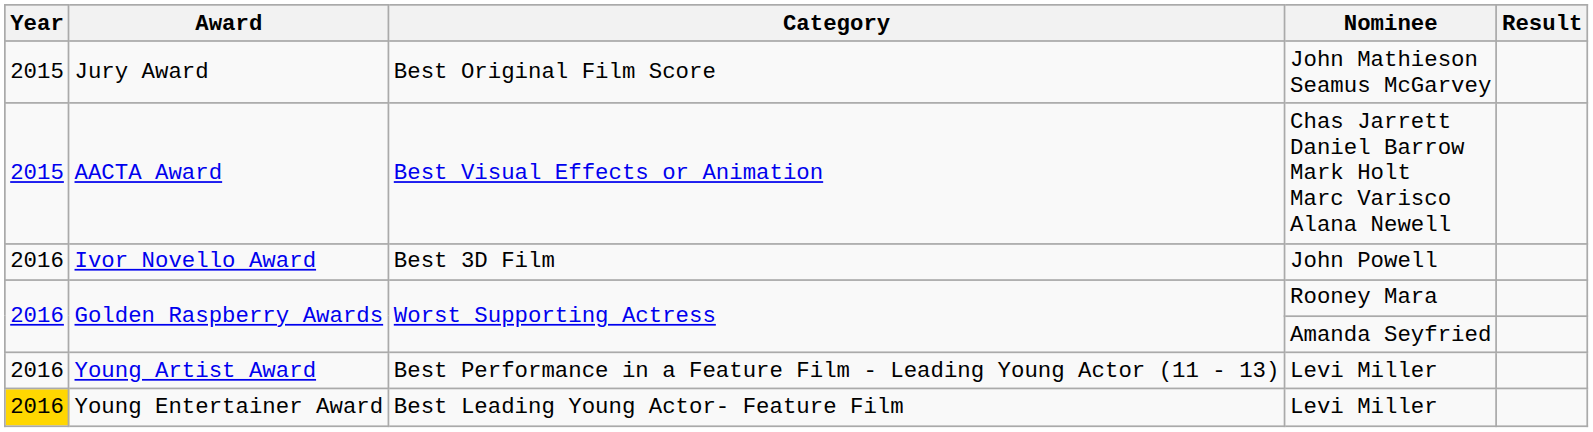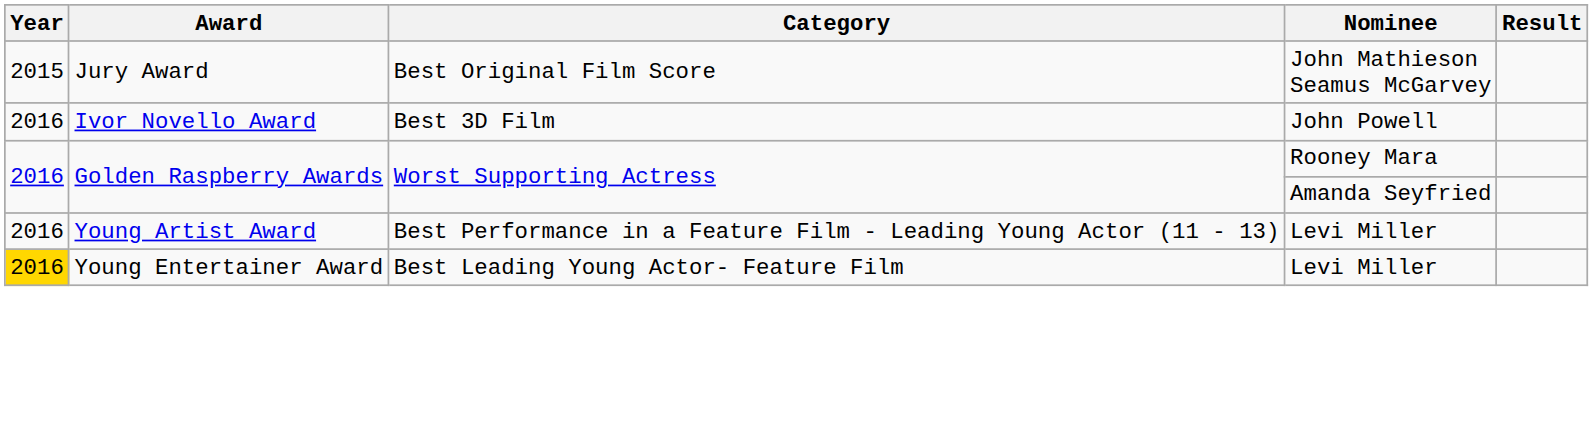 <table class="wikitable sortable">
 <tr>
 <th>Year</th>
 <th>Award</th>
 <th>Category</th>
 <th>Nominee</th>
 <th>Result</th>
 </tr>
 <tr>
 <td>2015</td>
 <td>Jury Award</td>
 <td>Best Original Film Score</td>
 <td>John Mathieson<br>Seamus McGarvey</td>
-<td></td>
-</tr>
-<tr>
-<td><a href='#'>2015</a></td>
-<td><a href='#'>AACTA Award</a></td>
-<td><a href='#'>Best Visual Effects or Animation</a></td>
-<td>Chas Jarrett<br>Daniel Barrow<br>Mark Holt<br>Marc Varisco<br>Alana Newell</td>
 <td></td>
 </tr>
 <tr>
 <td>2016</td>
 <td><a href='#'>Ivor Novello Award</a></td>
 <td>Best 3D Film</td>
 <td>John Powell</td>
 <td></td>
 </tr>
 <tr>
 <td rowspan="2"><a href='#'>2016</a></td>
 <td rowspan="2"><a href='#'>Golden Raspberry Awards</a></td>
 <td rowspan="2"><a href='#'>Worst Supporting Actress</a></td>
 <td>Rooney Mara</td>
 <td></td>
 </tr>
 <tr>
 <td>Amanda Seyfried</td>
 <td></td>
 </tr>
 <tr>
 <td>2016</td>
 <td><a href='#'>Young Artist Award</a></td>
 <td>Best Performance in a Feature Film - Leading Young Actor (11 - 13)</td>
 <td>Levi Miller</td>
 <td></td>
 </tr>
 <tr>
 <td style="background: gold;">2016</td>
 <td>Young Entertainer Award</td>
 <td>Best Leading Young Actor- Feature Film</td>
 <td>Levi Miller</td>
 <td></td>
 </tr>
 </table>
